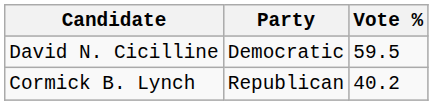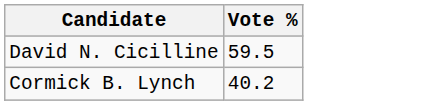 <table class="wikitable">
 <tr>
 <th>Candidate</th>
-<th>Party</th>
 <th>Vote %</th>
 </tr>
 <tr>
 <td>David N. Cicilline</td>
-<td>Democratic</td>
 <td>59.5</td>
 </tr>
 <tr>
 <td>Cormick B. Lynch</td>
-<td>Republican</td>
 <td>40.2</td>
 </tr>
 </table>
